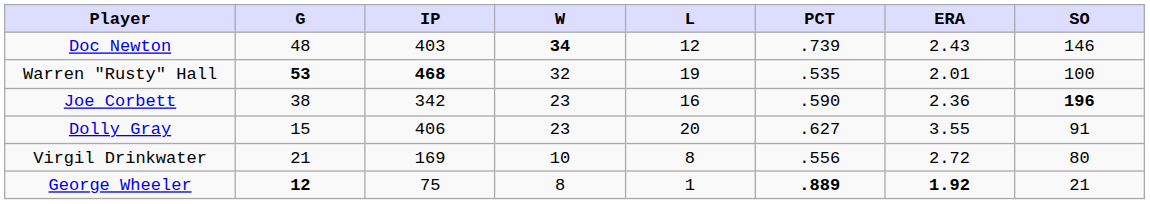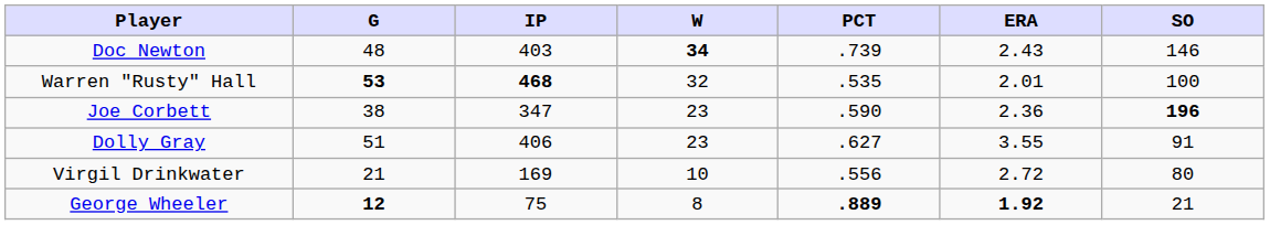 <table class="wikitable sortable">
 <tr>
 <th style="background:#ddf; width:16%;">Player</th>
 <th style="background:#ddf; width:9%;">G</th>
 <th style="background:#ddf; width:9%;">IP</th>
 <th style="background:#ddf; width:9%;">W</th>
-<th style="background:#ddf; width:9%;">L</th>
 <th style="background:#ddf; width:9%;">PCT</th>
 <th style="background:#ddf; width:9%;">ERA</th>
 <th style="background:#ddf; width:9%;">SO</th>
 </tr>
 <tr style="text-align:center;">
 <td><a href='#'>Doc Newton</a></td>
 <td>48</td>
 <td>403</td>
 <td><strong>34</strong></td>
-<td>12</td>
 <td>.739</td>
 <td>2.43</td>
 <td>146</td>
 </tr>
 <tr style="text-align:center;">
 <td>Warren "Rusty" Hall</td>
 <td><strong>53</strong></td>
 <td><strong>468</strong></td>
 <td>32</td>
-<td>19</td>
 <td>.535</td>
 <td>2.01</td>
 <td>100</td>
 </tr>
 <tr style="text-align:center;">
 <td><a href='#'>Joe Corbett</a></td>
 <td>38</td>
-<td>342</td>
+<td>347</td>
 <td>23</td>
-<td>16</td>
 <td>.590</td>
 <td>2.36</td>
 <td><strong>196</strong></td>
 </tr>
 <tr style="text-align:center;">
 <td><a href='#'>Dolly Gray</a></td>
-<td>15</td>
+<td>51</td>
 <td>406</td>
 <td>23</td>
-<td>20</td>
 <td>.627</td>
 <td>3.55</td>
 <td>91</td>
 </tr>
 <tr style="text-align:center;">
 <td>Virgil Drinkwater</td>
 <td>21</td>
 <td>169</td>
 <td>10</td>
-<td>8</td>
 <td>.556</td>
 <td>2.72</td>
 <td>80</td>
 </tr>
 <tr style="text-align:center;">
 <td><a href='#'>George Wheeler</a></td>
 <td><strong>12</strong></td>
 <td>75</td>
 <td>8</td>
-<td>1</td>
 <td><strong>.889</strong></td>
 <td><strong>1.92</strong></td>
 <td>21</td>
 </tr>
 </table>
